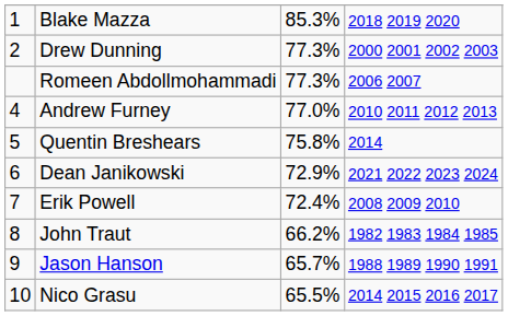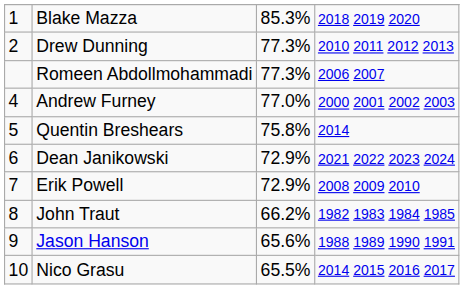 <table class="wikitable">
 <tr>
 </tr>
 <tr>
 <td>1</td>
 <td>Blake Mazza</td>
 <td><abbr>85.3%</abbr></td>
 <td style="font-size:80%;"><a href='#'>2018</a> <a href='#'>2019</a> <a href='#'>2020</a></td>
 </tr>
 <tr>
 <td>2</td>
 <td>Drew Dunning</td>
 <td><abbr>77.3%</abbr></td>
-<td style="font-size:80%;"><a href='#'>2000</a> <a href='#'>2001</a> <a href='#'>2002</a> <a href='#'>2003</a></td>
+<td style="font-size:80%;"><a href='#'>2010</a> <a href='#'>2011</a> <a href='#'>2012</a> <a href='#'>2013</a></td>
 </tr>
 <tr>
 <td></td>
 <td>Romeen Abdollmohammadi</td>
 <td><abbr>77.3%</abbr></td>
 <td style="font-size:80%;"><a href='#'>2006</a> <a href='#'>2007</a></td>
 </tr>
 <tr>
 <td>4</td>
 <td>Andrew Furney</td>
 <td><abbr>77.0%</abbr></td>
-<td style="font-size:80%;"><a href='#'>2010</a> <a href='#'>2011</a> <a href='#'>2012</a> <a href='#'>2013</a></td>
+<td style="font-size:80%;"><a href='#'>2000</a> <a href='#'>2001</a> <a href='#'>2002</a> <a href='#'>2003</a></td>
 </tr>
 <tr>
 <td>5</td>
 <td>Quentin Breshears</td>
 <td><abbr>75.8%</abbr></td>
 <td style="font-size:80%;"><a href='#'>2014</a></td>
 </tr>
 <tr>
 <td>6</td>
 <td>Dean Janikowski</td>
 <td><abbr>72.9%</abbr></td>
 <td style="font-size:80%;"><a href='#'>2021</a> <a href='#'>2022</a> <a href='#'>2023</a> <a href='#'>2024</a></td>
 </tr>
 <tr>
 <td>7</td>
 <td>Erik Powell</td>
-<td><abbr>72.4%</abbr></td>
+<td><abbr>72.9%</abbr></td>
 <td style="font-size:80%;"><a href='#'>2008</a> <a href='#'>2009</a> <a href='#'>2010</a><br></td>
 </tr>
 <tr>
 <td>8</td>
 <td>John Traut</td>
 <td><abbr>66.2%</abbr></td>
 <td style="font-size:80%;"><a href='#'>1982</a> <a href='#'>1983</a> <a href='#'>1984</a> <a href='#'>1985</a></td>
 </tr>
 <tr>
 <td>9</td>
 <td><a href='#'>Jason Hanson</a></td>
-<td><abbr>65.7%</abbr></td>
+<td><abbr>65.6%</abbr></td>
 <td style="font-size:80%;"><a href='#'>1988</a> <a href='#'>1989</a> <a href='#'>1990</a> <a href='#'>1991</a></td>
 </tr>
 <tr>
 <td>10</td>
 <td>Nico Grasu</td>
 <td><abbr>65.5%</abbr></td>
 <td style="font-size:80%;"><a href='#'>2014</a> <a href='#'>2015</a> <a href='#'>2016</a> <a href='#'>2017</a></td>
 </tr>
 </table>
